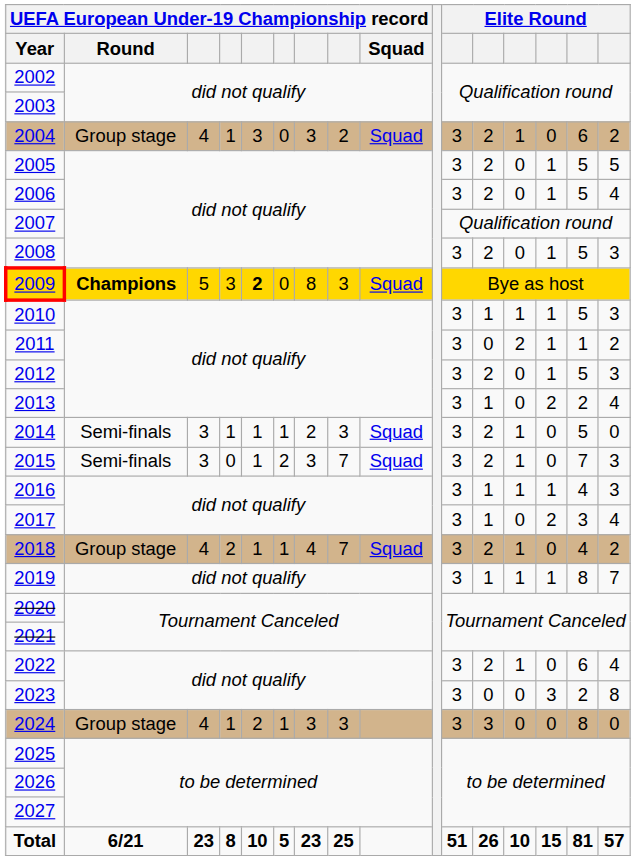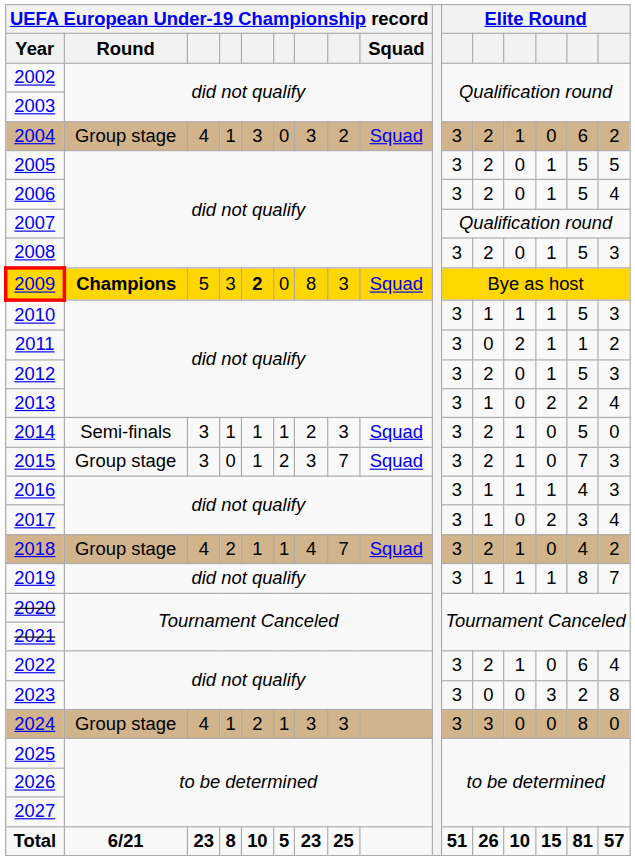 <table class="wikitable" style="text-align: center;">
 <tr>
 <th colspan=9><a href='#'>UEFA European Under-19 Championship</a> record</th>
 <th rowspan="30"></th>
 <th colspan=6><a href='#'>Elite Round</a></th>
 </tr>
 <tr>
 <th>Year</th>
 <th>Round</th>
 <th></th>
 <th></th>
 <th></th>
 <th></th>
 <th></th>
 <th></th>
 <th>Squad</th>
 <th></th>
 <th></th>
 <th></th>
 <th></th>
 <th></th>
 <th></th>
 </tr>
 <tr>
 <td> <a href='#'>2002</a></td>
 <td colspan=8 rowspan=2><em>did not qualify</em></td>
 <td colspan=6 rowspan=2><em>Qualification round</em></td>
 </tr>
 <tr>
 <td> <a href='#'>2003</a></td>
 </tr>
 <tr style="background:tan;">
 <td> <a href='#'>2004</a></td>
 <td>Group stage</td>
 <td>4</td>
 <td>1</td>
 <td>3</td>
 <td>0</td>
 <td>3</td>
 <td>2</td>
 <td><a href='#'>Squad</a></td>
 <td>3</td>
 <td>2</td>
 <td>1</td>
 <td>0</td>
 <td>6</td>
 <td>2</td>
 </tr>
 <tr>
 <td> <a href='#'>2005</a></td>
 <td colspan=8 rowspan=4><em>did not qualify</em></td>
 <td>3</td>
 <td>2</td>
 <td>0</td>
 <td>1</td>
 <td>5</td>
 <td>5</td>
 </tr>
 <tr>
 <td> <a href='#'>2006</a></td>
 <td>3</td>
 <td>2</td>
 <td>0</td>
 <td>1</td>
 <td>5</td>
 <td>4</td>
 </tr>
 <tr>
 <td> <a href='#'>2007</a></td>
 <td colspan=6><em>Qualification round</em></td>
 </tr>
 <tr>
 <td> <a href='#'>2008</a></td>
 <td>3</td>
 <td>2</td>
 <td>0</td>
 <td>1</td>
 <td>5</td>
 <td>3</td>
 </tr>
 <tr style="background:gold;">
 <td style="border: 3px solid red"> <a href='#'>2009</a></td>
 <td><strong>Champions</strong></td>
 <td>5</td>
 <td>3</td>
 <td><strong>2</strong></td>
 <td>0</td>
 <td>8</td>
 <td>3</td>
 <td><a href='#'>Squad</a></td>
 <td colspan=6>Bye as host</td>
 </tr>
 <tr>
 <td> <a href='#'>2010</a></td>
 <td colspan=8 rowspan=4><em>did not qualify</em></td>
 <td>3</td>
 <td>1</td>
 <td>1</td>
 <td>1</td>
 <td>5</td>
 <td>3</td>
 </tr>
 <tr>
 <td> <a href='#'>2011</a></td>
 <td>3</td>
 <td>0</td>
 <td>2</td>
 <td>1</td>
 <td>1</td>
 <td>2</td>
 </tr>
 <tr>
 <td> <a href='#'>2012</a></td>
 <td>3</td>
 <td>2</td>
 <td>0</td>
 <td>1</td>
 <td>5</td>
 <td>3</td>
 </tr>
 <tr>
 <td> <a href='#'>2013</a></td>
 <td>3</td>
 <td>1</td>
 <td>0</td>
 <td>2</td>
 <td>2</td>
 <td>4</td>
 </tr>
 <tr>
 <td> <a href='#'>2014</a></td>
 <td>Semi-finals</td>
 <td>3</td>
 <td>1</td>
 <td>1</td>
 <td>1</td>
 <td>2</td>
 <td>3</td>
 <td><a href='#'>Squad</a></td>
 <td>3</td>
 <td>2</td>
 <td>1</td>
 <td>0</td>
 <td>5</td>
 <td>0</td>
 </tr>
 <tr>
 <td> <a href='#'>2015</a></td>
-<td>Semi-finals</td>
+<td>Group stage</td>
 <td>3</td>
 <td>0</td>
 <td>1</td>
 <td>2</td>
 <td>3</td>
 <td>7</td>
 <td><a href='#'>Squad</a></td>
 <td>3</td>
 <td>2</td>
 <td>1</td>
 <td>0</td>
 <td>7</td>
 <td>3</td>
 </tr>
 <tr>
 <td> <a href='#'>2016</a></td>
 <td colspan=8 rowspan=2><em>did not qualify</em></td>
 <td>3</td>
 <td>1</td>
 <td>1</td>
 <td>1</td>
 <td>4</td>
 <td>3</td>
 </tr>
 <tr>
 <td> <a href='#'>2017</a></td>
 <td>3</td>
 <td>1</td>
 <td>0</td>
 <td>2</td>
 <td>3</td>
 <td>4</td>
 </tr>
 <tr style="background:tan;">
 <td> <a href='#'>2018</a></td>
 <td>Group stage</td>
 <td>4</td>
 <td>2</td>
 <td>1</td>
 <td>1</td>
 <td>4</td>
 <td>7</td>
 <td><a href='#'>Squad</a></td>
 <td>3</td>
 <td>2</td>
 <td>1</td>
 <td>0</td>
 <td>4</td>
 <td>2</td>
 </tr>
 <tr>
 <td> <a href='#'>2019</a></td>
 <td colspan=8><em>did not qualify</em></td>
 <td>3</td>
 <td>1</td>
 <td>1</td>
 <td>1</td>
 <td>8</td>
 <td>7</td>
 </tr>
 <tr>
 <td> <s><a href='#'>2020</a></s></td>
 <td colspan=8 rowspan=2><em>Tournament Canceled</em></td>
 <td colspan=6 rowspan=2><em>Tournament Canceled</em></td>
 </tr>
 <tr>
 <td> <s><a href='#'>2021</a></s></td>
 </tr>
 <tr>
 <td> <a href='#'>2022</a></td>
 <td colspan=8 rowspan=2><em>did not qualify</em></td>
 <td>3</td>
 <td>2</td>
 <td>1</td>
 <td>0</td>
 <td>6</td>
 <td>4</td>
 </tr>
 <tr>
 <td> <a href='#'>2023</a></td>
 <td>3</td>
 <td>0</td>
 <td>0</td>
 <td>3</td>
 <td>2</td>
 <td>8</td>
 </tr>
 <tr style="background:tan;">
 <td> <a href='#'>2024</a></td>
 <td>Group stage</td>
 <td>4</td>
 <td>1</td>
 <td>2</td>
 <td>1</td>
 <td>3</td>
 <td>3</td>
 <td></td>
 <td>3</td>
 <td>3</td>
 <td>0</td>
 <td>0</td>
 <td>8</td>
 <td>0</td>
 </tr>
 <tr>
 <td> <a href='#'>2025</a></td>
 <td colspan=8 rowspan=3><em>to be determined</em></td>
 <td colspan=6 rowspan=3><em>to be determined</em></td>
 </tr>
 <tr>
 <td> <a href='#'>2026</a></td>
 </tr>
 <tr>
 <td> <a href='#'>2027</a></td>
 </tr>
 <tr>
 <td><strong>Total</strong></td>
 <td><strong>6/21</strong></td>
 <td><strong>23</strong></td>
 <td><strong>8</strong></td>
 <td><strong>10</strong></td>
 <td><strong>5</strong></td>
 <td><strong>23</strong></td>
 <td><strong>25</strong></td>
 <td></td>
 <td><strong>51</strong></td>
 <td><strong>26</strong></td>
 <td><strong>10</strong></td>
 <td><strong>15</strong></td>
 <td><strong>81</strong></td>
 <td><strong>57</strong></td>
 </tr>
 </table>
